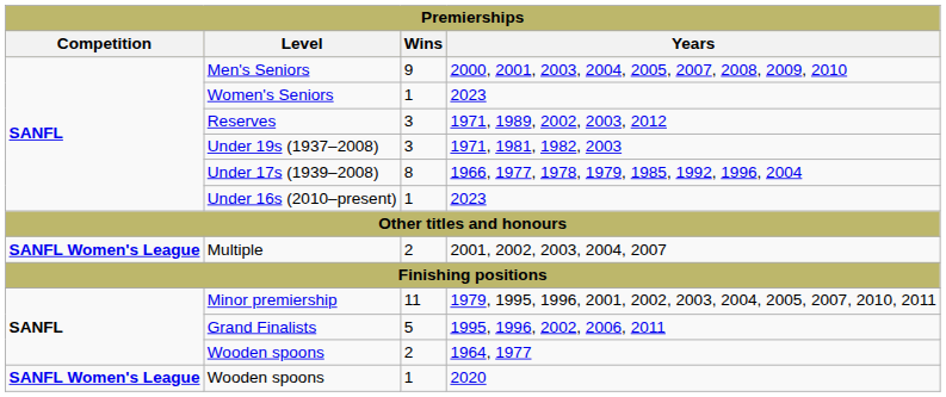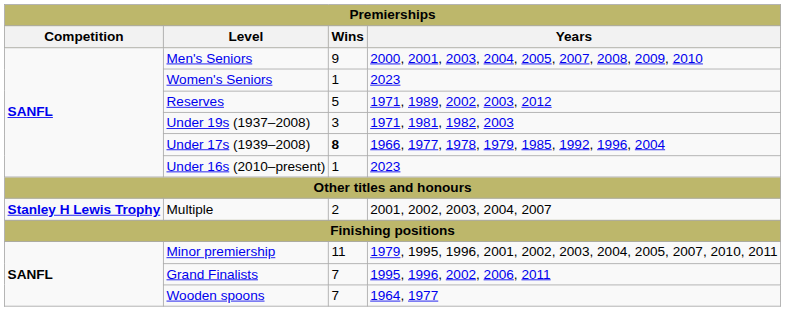 <table class="wikitable">
 <tr>
 <td colspan="4" style="background:#bdb76b;" align="center"><strong>Premierships</strong></td>
 </tr>
 <tr style="background:#bdb76b;">
 <th>Competition</th>
 <th>Level</th>
 <th>Wins</th>
 <th>Years</th>
 </tr>
 <tr>
 <td rowspan=6 scope="row" style="text-align: left"><strong><a href='#'>SANFL</a></strong></td>
 <td><a href='#'>Men's Seniors</a></td>
 <td>9</td>
 <td><a href='#'>2000</a>, <a href='#'>2001</a>, <a href='#'>2003</a>, <a href='#'>2004</a>, <a href='#'>2005</a>, <a href='#'>2007</a>, <a href='#'>2008</a>, <a href='#'>2009</a>, <a href='#'>2010</a></td>
 </tr>
 <tr>
 <td><a href='#'>Women's Seniors</a></td>
 <td>1</td>
 <td><a href='#'>2023</a></td>
 </tr>
 <tr>
 <td><a href='#'>Reserves</a></td>
-<td>3</td>
+<td>5</td>
 <td><a href='#'>1971</a>, <a href='#'>1989</a>, <a href='#'>2002</a>, <a href='#'>2003</a>, <a href='#'>2012</a></td>
 </tr>
 <tr>
 <td><a href='#'>Under 19s</a> (1937–2008)</td>
 <td>3</td>
 <td><a href='#'>1971</a>, <a href='#'>1981</a>, <a href='#'>1982</a>, <a href='#'>2003</a></td>
 </tr>
 <tr>
 <td><a href='#'>Under 17s</a> (1939–2008)</td>
-<td>8</td>
+<td><strong>8</strong></td>
 <td><a href='#'>1966</a>, <a href='#'>1977</a>, <a href='#'>1978</a>, <a href='#'>1979</a>, <a href='#'>1985</a>, <a href='#'>1992</a>, <a href='#'>1996</a>, <a href='#'>2004</a></td>
 </tr>
 <tr>
 <td><a href='#'>Under 16s</a> (2010–present)</td>
 <td>1</td>
 <td><a href='#'>2023</a></td>
 </tr>
 <tr>
 <td colspan="4" style="background:#bdb76b;" align="center"><strong>Other titles and honours</strong></td>
 </tr>
 <tr>
-<td><strong><a href='#'>SANFL Women's League</a></strong></td>
+<td><strong><a href='#'>Stanley H Lewis Trophy</a></strong></td>
 <td>Multiple</td>
 <td>2</td>
 <td>2001, 2002, 2003, 2004, 2007</td>
 </tr>
 <tr>
 <td colspan="4" style="background:#bdb76b;" align="center"><strong>Finishing positions</strong></td>
 </tr>
 <tr>
 <td rowspan=3 scope="row" style="text-align: left"><strong>SANFL</strong></td>
 <td><a href='#'>Minor premiership</a></td>
 <td>11</td>
 <td><a href='#'>1979</a>, 1995, 1996, 2001, 2002, 2003, 2004, 2005, 2007, 2010, 2011</td>
 </tr>
 <tr>
 <td><a href='#'>Grand Finalists</a></td>
-<td>5</td>
+<td>7</td>
 <td><a href='#'>1995</a>, <a href='#'>1996</a>, <a href='#'>2002</a>, <a href='#'>2006</a>, <a href='#'>2011</a></td>
 </tr>
 <tr>
 <td><a href='#'>Wooden spoons</a></td>
-<td>2</td>
+<td>7</td>
 <td><a href='#'>1964</a>, <a href='#'>1977</a></td>
 </tr>
-<tr>
-<td><strong><a href='#'>SANFL Women's League</a></strong></td>
-<td>Wooden spoons</td>
-<td>1</td>
-<td><a href='#'>2020</a></td>
-</tr>
 </table>
